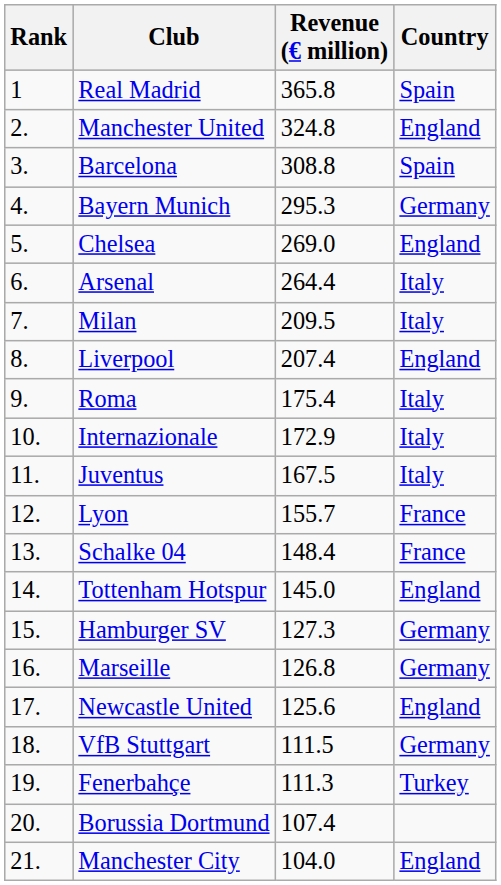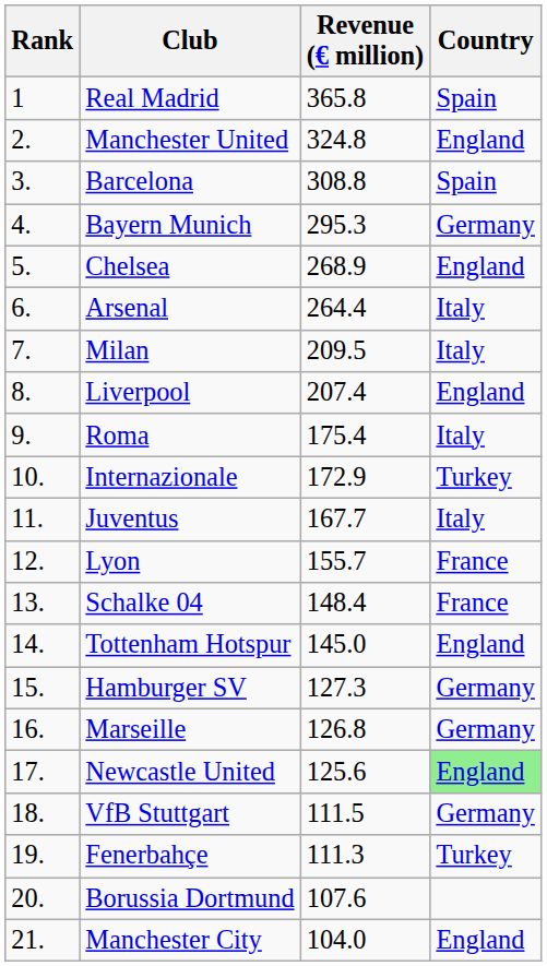 <table class="wikitable sortable">
 <tr>
 <th>Rank</th>
 <th>Club</th>
 <th>Revenue <br>(<a href='#'>€</a> million)</th>
 <th>Country</th>
 </tr>
 <tr>
 <td>1</td>
 <td><a href='#'>Real Madrid</a></td>
 <td>365.8</td>
 <td> <a href='#'>Spain</a></td>
 </tr>
 <tr>
 <td>2.</td>
 <td><a href='#'>Manchester United</a></td>
 <td>324.8</td>
 <td> <a href='#'>England</a></td>
 </tr>
 <tr>
 <td>3.</td>
 <td><a href='#'>Barcelona</a></td>
 <td>308.8</td>
 <td> <a href='#'>Spain</a></td>
 </tr>
 <tr>
 <td>4.</td>
 <td><a href='#'>Bayern Munich</a></td>
 <td>295.3</td>
 <td> <a href='#'>Germany</a></td>
 </tr>
 <tr>
 <td>5.</td>
 <td><a href='#'>Chelsea</a></td>
-<td>269.0</td>
+<td>268.9</td>
 <td> <a href='#'>England</a></td>
 </tr>
 <tr>
 <td>6.</td>
 <td><a href='#'>Arsenal</a></td>
 <td>264.4</td>
 <td> <a href='#'>Italy</a></td>
 </tr>
 <tr>
 <td>7.</td>
 <td><a href='#'>Milan</a></td>
 <td>209.5</td>
 <td> <a href='#'>Italy</a></td>
 </tr>
 <tr>
 <td>8.</td>
 <td><a href='#'>Liverpool</a></td>
 <td>207.4</td>
 <td> <a href='#'>England</a></td>
 </tr>
 <tr>
 <td>9.</td>
 <td><a href='#'>Roma</a></td>
 <td>175.4</td>
 <td> <a href='#'>Italy</a></td>
 </tr>
 <tr>
 <td>10.</td>
 <td><a href='#'>Internazionale</a></td>
 <td>172.9</td>
-<td> <a href='#'>Italy</a></td>
+<td> <a href='#'>Turkey</a></td>
 </tr>
 <tr>
 <td>11.</td>
 <td><a href='#'>Juventus</a></td>
-<td>167.5</td>
+<td>167.7</td>
 <td> <a href='#'>Italy</a></td>
 </tr>
 <tr>
 <td>12.</td>
 <td><a href='#'>Lyon</a></td>
 <td>155.7</td>
 <td> <a href='#'>France</a></td>
 </tr>
 <tr>
 <td>13.</td>
 <td><a href='#'>Schalke 04</a></td>
 <td>148.4</td>
 <td> <a href='#'>France</a></td>
 </tr>
 <tr>
 <td>14.</td>
 <td><a href='#'>Tottenham Hotspur</a></td>
 <td>145.0</td>
 <td> <a href='#'>England</a></td>
 </tr>
 <tr>
 <td>15.</td>
 <td><a href='#'>Hamburger SV</a></td>
 <td>127.3</td>
 <td> <a href='#'>Germany</a></td>
 </tr>
 <tr>
 <td>16.</td>
 <td><a href='#'>Marseille</a></td>
 <td>126.8</td>
 <td> <a href='#'>Germany</a></td>
 </tr>
 <tr>
 <td>17.</td>
 <td><a href='#'>Newcastle United</a></td>
 <td>125.6</td>
-<td> <a href='#'>England</a></td>
+<td style="background: lightgreen;"> <a href='#'>England</a></td>
 </tr>
 <tr>
 <td>18.</td>
 <td><a href='#'>VfB Stuttgart</a></td>
 <td>111.5</td>
 <td> <a href='#'>Germany</a></td>
 </tr>
 <tr>
 <td>19.</td>
 <td><a href='#'>Fenerbahçe</a></td>
 <td>111.3</td>
 <td> <a href='#'>Turkey</a></td>
 </tr>
 <tr>
 <td>20.</td>
 <td><a href='#'>Borussia Dortmund</a></td>
-<td>107.4</td>
+<td>107.6</td>
 <td></td>
 </tr>
 <tr>
 <td>21.</td>
 <td><a href='#'>Manchester City</a></td>
 <td>104.0</td>
 <td> <a href='#'>England</a></td>
 </tr>
 </table>
